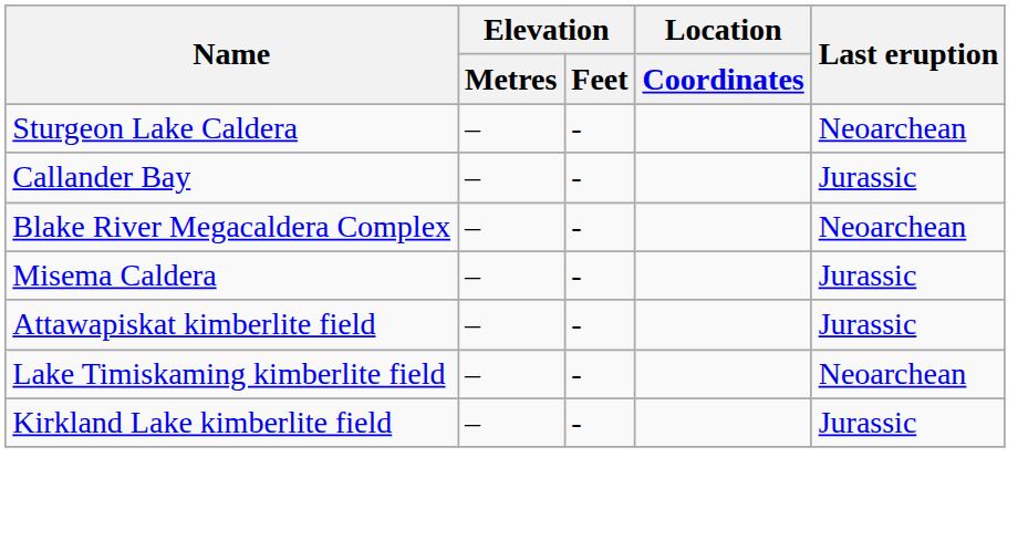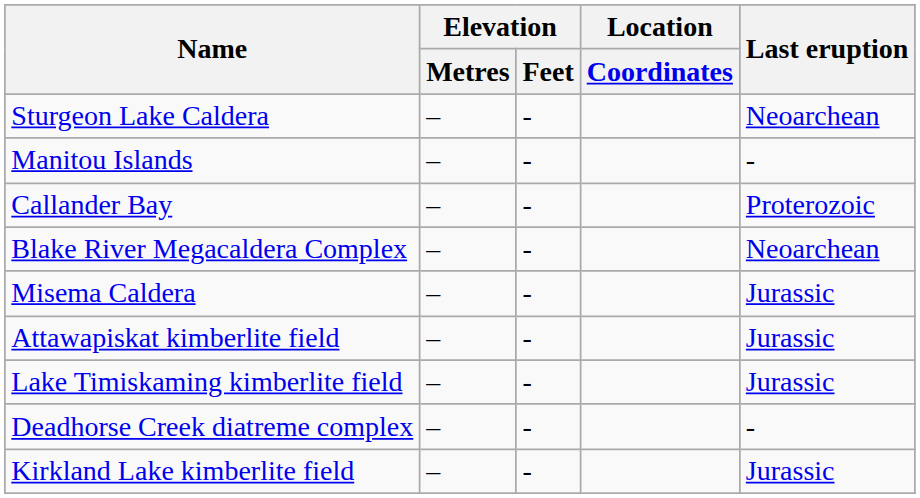 <table class="wikitable">
 <tr>
 <th rowspan="2">Name</th>
 <th colspan="2">Elevation</th>
 <th>Location</th>
 <th rowspan="2">Last eruption</th>
 </tr>
 <tr>
 <th>Metres</th>
 <th>Feet</th>
 <th><a href='#'>Coordinates</a></th>
 </tr>
 <tr>
 <td><a href='#'>Sturgeon Lake Caldera</a></td>
 <td>–</td>
 <td>-</td>
 <td></td>
 <td><a href='#'>Neoarchean</a></td>
 </tr>
 <tr>
+<td><a href='#'>Manitou Islands</a></td>
+<td>–</td>
+<td>-</td>
+<td></td>
+<td>-</td>
+</tr>
+<tr>
 <td><a href='#'>Callander Bay</a></td>
 <td>–</td>
 <td>-</td>
 <td></td>
-<td><a href='#'>Jurassic</a></td>
+<td><a href='#'>Proterozoic</a></td>
 </tr>
 <tr>
 <td><a href='#'>Blake River Megacaldera Complex</a></td>
 <td>–</td>
 <td>-</td>
 <td></td>
 <td><a href='#'>Neoarchean</a></td>
 </tr>
 <tr>
 <td><a href='#'>Misema Caldera</a></td>
 <td>–</td>
 <td>-</td>
 <td></td>
 <td><a href='#'>Jurassic</a></td>
 </tr>
 <tr>
 <td><a href='#'>Attawapiskat kimberlite field</a></td>
 <td>–</td>
 <td>-</td>
 <td></td>
 <td><a href='#'>Jurassic</a></td>
 </tr>
 <tr>
 <td><a href='#'>Lake Timiskaming kimberlite field</a></td>
 <td>–</td>
 <td>-</td>
 <td></td>
-<td><a href='#'>Neoarchean</a></td>
+<td><a href='#'>Jurassic</a></td>
+</tr>
+<tr>
+<td><a href='#'>Deadhorse Creek diatreme complex</a></td>
+<td>–</td>
+<td>-</td>
+<td></td>
+<td>-</td>
 </tr>
 <tr>
 <td><a href='#'>Kirkland Lake kimberlite field</a></td>
 <td>–</td>
 <td>-</td>
 <td></td>
 <td><a href='#'>Jurassic</a></td>
 </tr>
 </table>
